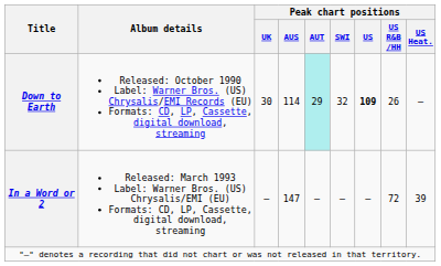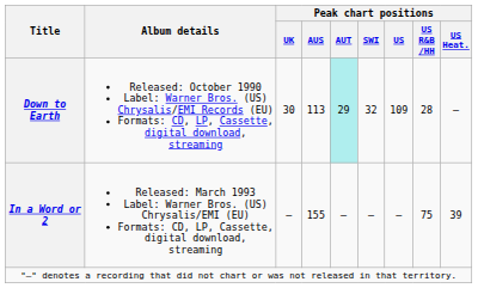 <table class="wikitable plainrowheaders" style="text-align:center;" border="1">
 <tr>
 <th scope="col" rowspan="2" style="width:10em;">Title</th>
 <th scope="col" rowspan="2" style="width:23em;">Album details</th>
 <th scope="col" colspan="7">Peak chart positions</th>
 </tr>
 <tr>
 <th scope="col" style="width:3em;font-size:90%;"><a href='#'>UK</a><br></th>
 <th scope="col" style="width:3em;font-size:90%;"><a href='#'>AUS</a><br></th>
 <th scope="col" style="width:3em;font-size:90%;"><a href='#'>AUT</a><br></th>
 <th scope="col" style="width:3em;font-size:90%;"><a href='#'>SWI</a><br></th>
 <th scope="col" style="width:3em;font-size:90%;"><a href='#'>US</a><br></th>
 <th scope="col" style="width:3em;font-size:90%;"><a href='#'>US<br>R&B<br>/HH</a><br></th>
 <th scope="col" style="width:3em;font-size:90%;"><a href='#'>US<br>Heat.</a><br></th>
 </tr>
 <tr>
 <th scope="row"><em><a href='#'>Down to Earth</a></em></th>
 <td><br><ul><li>Released: October 1990</li><li>Label: <a href='#'>Warner Bros.</a> (US)<br><a href='#'>Chrysalis</a>/<a href='#'>EMI Records</a> (EU)</li><li>Formats: <a href='#'>CD</a>, <a href='#'>LP</a>, <a href='#'>Cassette</a>, <a href='#'>digital download</a>, <a href='#'>streaming</a></li></ul></td>
 <td align="center">30</td>
-<td align="center">114</td>
+<td align="center">113</td>
 <td align="center" style="background: paleturquoise;">29</td>
 <td align="center">32</td>
-<td align="center"><strong>109</strong></td>
-<td align="center">26</td>
+<td align="center">109</td>
+<td align="center">28</td>
 <td align="center">—</td>
 </tr>
 <tr>
 <th scope="row"><em><a href='#'>In a Word or 2</a></em></th>
 <td><br><ul><li>Released: March 1993</li><li>Label: Warner Bros. (US)<br>Chrysalis/EMI (EU)</li><li>Formats: CD, LP, Cassette, digital download, streaming</li></ul></td>
 <td align="center">—</td>
-<td align="center">147</td>
+<td align="center">155</td>
 <td align="center">—</td>
 <td align="center">—</td>
 <td align="center">—</td>
-<td align="center">72</td>
+<td align="center">75</td>
 <td align="center">39</td>
 </tr>
 <tr>
 <td colspan="15" style="font-size:90%">"—" denotes a recording that did not chart or was not released in that territory.</td>
 </tr>
 </table>
